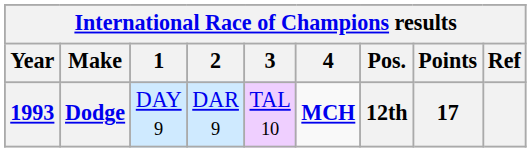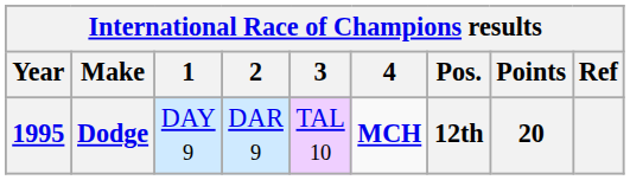 <table class="wikitable" style="text-align:center; font-size:75%">
 <tr>
 <th colspan=9><a href='#'>International Race of Champions</a> results</th>
 </tr>
 <tr>
 <th>Year</th>
 <th>Make</th>
 <th>1</th>
 <th>2</th>
 <th>3</th>
 <th>4</th>
 <th>Pos.</th>
 <th>Points</th>
 <th>Ref</th>
 </tr>
 <tr>
-<th><a href='#'>1993</a></th>
+<th><a href='#'>1995</a></th>
 <th><a href='#'>Dodge</a></th>
 <td style="background:#CFEAFF;"><a href='#'>DAY</a><br><small>9</small></td>
 <td style="background:#CFEAFF;"><a href='#'>DAR</a><br><small>9</small></td>
 <td style="background:#EFCFFF;"><a href='#'>TAL</a><br><small>10</small></td>
 <td><strong><a href='#'>MCH</a></strong></td>
 <th>12th</th>
-<th>17</th>
+<th>20</th>
 <th></th>
 </tr>
 </table>
